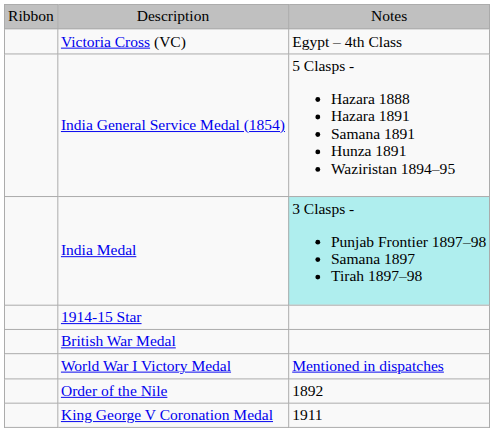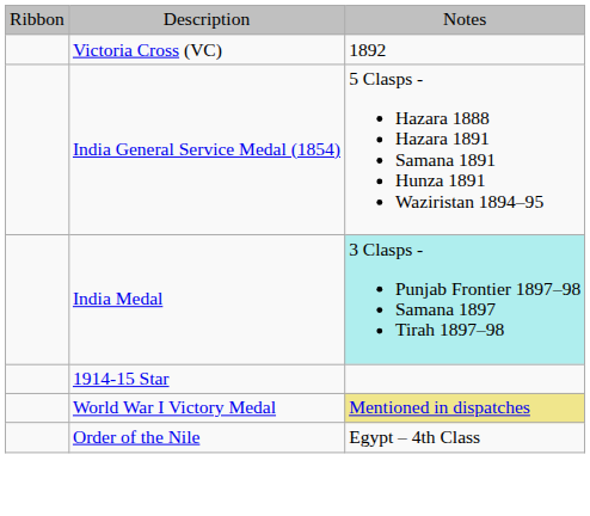 <table class="wikitable">
 <tr bgcolor="silver" align="center">
 <td>Ribbon</td>
 <td>Description</td>
 <td>Notes</td>
 </tr>
 <tr>
 <td></td>
 <td><a href='#'>Victoria Cross</a> (VC)</td>
-<td>Egypt – 4th Class</td>
+<td>1892 </td>
 </tr>
 <tr>
 <td></td>
 <td><a href='#'>India General Service Medal (1854)</a></td>
 <td>5 Clasps -<br><ul><li>Hazara 1888</li><li>Hazara 1891</li><li>Samana 1891</li><li>Hunza 1891</li><li>Waziristan 1894–95</li></ul></td>
 </tr>
 <tr>
 <td></td>
 <td><a href='#'>India Medal</a></td>
 <td style="background: paleturquoise;">3 Clasps -<br><ul><li>Punjab Frontier 1897–98</li><li>Samana 1897</li><li>Tirah 1897–98</li></ul></td>
 </tr>
 <tr>
 <td></td>
 <td><a href='#'>1914-15 Star</a></td>
 <td></td>
 </tr>
 <tr>
 <td></td>
-<td><a href='#'>British War Medal</a></td>
-<td></td>
-</tr>
-<tr>
-<td></td>
 <td><a href='#'>World War I Victory Medal</a></td>
-<td><a href='#'>Mentioned in dispatches</a></td>
+<td style="background: khaki;"><a href='#'>Mentioned in dispatches</a></td>
 </tr>
 <tr>
 <td></td>
 <td><a href='#'>Order of the Nile</a></td>
-<td>1892 </td>
-</tr>
-<tr>
-<td></td>
-<td><a href='#'>King George V Coronation Medal</a></td>
-<td>1911</td>
+<td>Egypt – 4th Class</td>
 </tr>
 </table>
